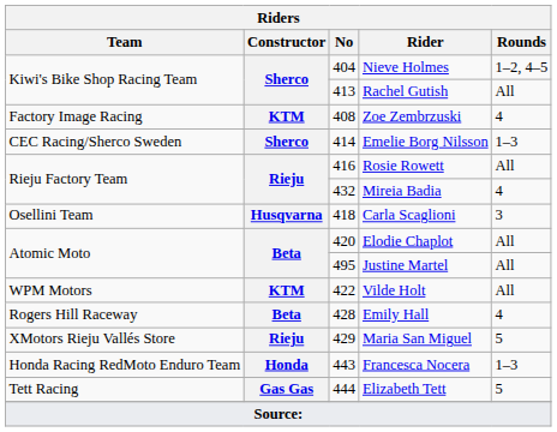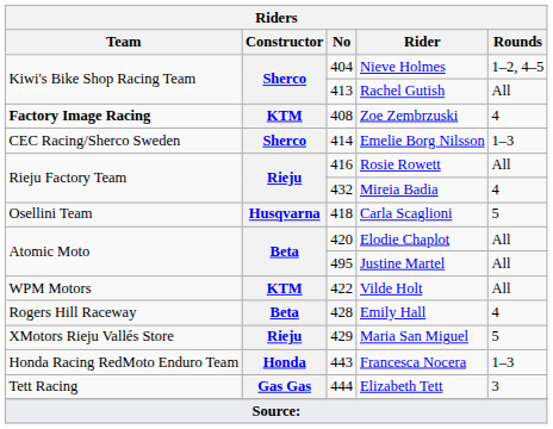 <table class="wikitable" style="font-size: 85%;">
 <tr>
 <th colspan=5><strong>Riders</strong></th>
 </tr>
 <tr>
 <th>Team</th>
 <th>Constructor</th>
 <th>No</th>
 <th>Rider</th>
 <th>Rounds</th>
 </tr>
 <tr>
 <td rowspan=2>Kiwi's Bike Shop Racing Team</td>
 <th rowspan=2><a href='#'>Sherco</a></th>
 <td align="right">404</td>
 <td> <a href='#'>Nieve Holmes</a></td>
 <td>1–2, 4–5</td>
 </tr>
 <tr>
 <td align="right">413</td>
 <td> <a href='#'>Rachel Gutish</a></td>
 <td>All</td>
 </tr>
 <tr>
-<td>Factory Image Racing</td>
+<td><strong>Factory Image Racing</strong></td>
 <th><a href='#'>KTM</a></th>
 <td align="right">408</td>
 <td> <a href='#'>Zoe Zembrzuski</a></td>
 <td>4</td>
 </tr>
 <tr>
 <td>CEC Racing/Sherco Sweden</td>
 <th><a href='#'>Sherco</a></th>
 <td align="right">414</td>
 <td> <a href='#'>Emelie Borg Nilsson</a></td>
 <td>1–3</td>
 </tr>
 <tr>
 <td rowspan=2>Rieju Factory Team</td>
 <th rowspan=2><a href='#'>Rieju</a></th>
 <td align="right">416</td>
 <td> <a href='#'>Rosie Rowett</a></td>
 <td>All</td>
 </tr>
 <tr>
 <td align="right">432</td>
 <td> <a href='#'>Mireia Badia</a></td>
 <td>4</td>
 </tr>
 <tr>
 <td>Osellini Team</td>
 <th><a href='#'>Husqvarna</a></th>
 <td align="right">418</td>
 <td> <a href='#'>Carla Scaglioni</a></td>
-<td>3</td>
+<td>5</td>
 </tr>
 <tr>
 <td rowspan=2>Atomic Moto</td>
 <th rowspan=2><a href='#'>Beta</a></th>
 <td align="right">420</td>
 <td> <a href='#'>Elodie Chaplot</a></td>
 <td>All</td>
 </tr>
 <tr>
 <td align="right">495</td>
 <td> <a href='#'>Justine Martel</a></td>
 <td>All</td>
 </tr>
 <tr>
 <td>WPM Motors</td>
 <th><a href='#'>KTM</a></th>
 <td align="right">422</td>
 <td> <a href='#'>Vilde Holt</a></td>
 <td>All</td>
 </tr>
 <tr>
 <td>Rogers Hill Raceway</td>
 <th><a href='#'>Beta</a></th>
 <td align="right">428</td>
 <td> <a href='#'>Emily Hall</a></td>
 <td>4</td>
 </tr>
 <tr>
 <td>XMotors Rieju Vallés Store</td>
 <th><a href='#'>Rieju</a></th>
 <td align="right">429</td>
 <td> <a href='#'>Maria San Miguel</a></td>
 <td>5</td>
 </tr>
 <tr>
 <td>Honda Racing RedMoto Enduro Team</td>
 <th><a href='#'>Honda</a></th>
 <td align="right">443</td>
 <td> <a href='#'>Francesca Nocera</a></td>
 <td>1–3</td>
 </tr>
 <tr>
 <td>Tett Racing</td>
 <th><a href='#'>Gas Gas</a></th>
 <td align="right">444</td>
 <td> <a href='#'>Elizabeth Tett</a></td>
-<td>5</td>
+<td>3</td>
 </tr>
 <tr>
 </tr>
 <tr class="sortbottom">
 <td colspan=5 align="bottom" style="background-color:#EAECF0; text-align:center"><strong>Source:</strong></td>
 </tr>
 </table>
